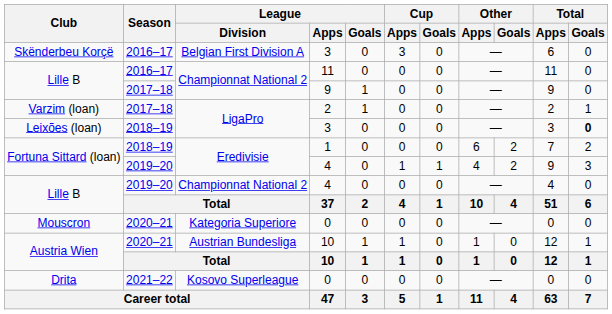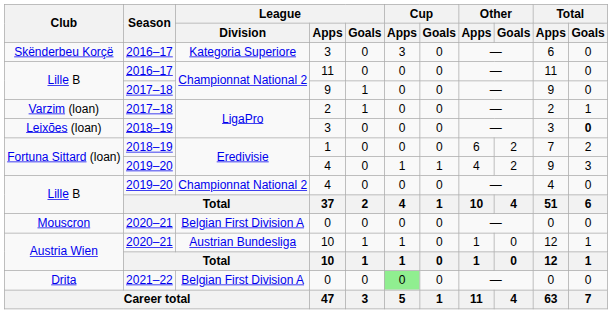 <table class="wikitable" style="text-align:center">
 <tr>
 <th rowspan="2">Club</th>
 <th rowspan="2">Season</th>
 <th colspan="3">League</th>
 <th colspan="2">Cup</th>
 <th colspan="2">Other</th>
 <th colspan="2">Total</th>
 </tr>
 <tr>
 <th>Division</th>
 <th>Apps</th>
 <th>Goals</th>
 <th>Apps</th>
 <th>Goals</th>
 <th>Apps</th>
 <th>Goals</th>
 <th>Apps</th>
 <th>Goals</th>
 </tr>
 <tr>
 <td><a href='#'>Skënderbeu Korçë</a></td>
 <td><a href='#'>2016–17</a></td>
-<td><a href='#'>Belgian First Division A</a></td>
+<td><a href='#'>Kategoria Superiore</a></td>
 <td>3</td>
 <td>0</td>
 <td>3</td>
 <td>0</td>
 <td colspan="2">—</td>
 <td>6</td>
 <td>0</td>
 </tr>
 <tr>
 <td rowspan="2"><a href='#'>Lille</a> B</td>
 <td><a href='#'>2016–17</a></td>
 <td rowspan="2"><a href='#'>Championnat National 2</a></td>
 <td>11</td>
 <td>0</td>
 <td>0</td>
 <td>0</td>
 <td colspan="2">—</td>
 <td>11</td>
 <td>0</td>
 </tr>
 <tr>
 <td><a href='#'>2017–18</a></td>
 <td>9</td>
 <td>1</td>
 <td>0</td>
 <td>0</td>
 <td colspan="2">—</td>
 <td>9</td>
 <td>0</td>
 </tr>
 <tr>
 <td><a href='#'>Varzim</a> (loan)</td>
 <td><a href='#'>2017–18</a></td>
 <td rowspan="2"><a href='#'>LigaPro</a></td>
 <td>2</td>
 <td>1</td>
 <td>0</td>
 <td>0</td>
 <td colspan="2">—</td>
 <td>2</td>
 <td>1</td>
 </tr>
 <tr>
 <td><a href='#'>Leixões</a> (loan)</td>
 <td><a href='#'>2018–19</a></td>
 <td>3</td>
 <td>0</td>
 <td>0</td>
 <td>0</td>
 <td colspan="2">—</td>
 <td>3</td>
 <td><strong>0</strong></td>
 </tr>
 <tr>
 <td rowspan="2"><a href='#'>Fortuna Sittard</a> (loan)</td>
 <td><a href='#'>2018–19</a></td>
 <td rowspan="2"><a href='#'>Eredivisie</a></td>
 <td>1</td>
 <td>0</td>
 <td>0</td>
 <td>0</td>
 <td>6</td>
 <td>2</td>
 <td>7</td>
 <td>2</td>
 </tr>
 <tr>
 <td><a href='#'>2019–20</a></td>
 <td>4</td>
 <td>0</td>
 <td>1</td>
 <td>1</td>
 <td>4</td>
 <td>2</td>
 <td>9</td>
 <td>3</td>
 </tr>
 <tr>
 <td rowspan="2"><a href='#'>Lille</a> B</td>
 <td><a href='#'>2019–20</a></td>
 <td><a href='#'>Championnat National 2</a></td>
 <td>4</td>
 <td>0</td>
 <td>0</td>
 <td>0</td>
 <td colspan="2">—</td>
 <td>4</td>
 <td>0</td>
 </tr>
 <tr>
 <th colspan="2">Total</th>
 <th>37</th>
 <th>2</th>
 <th>4</th>
 <th>1</th>
 <th>10</th>
 <th>4</th>
 <th>51</th>
 <th>6</th>
 </tr>
 <tr>
 <td><a href='#'>Mouscron</a></td>
 <td><a href='#'>2020–21</a></td>
-<td><a href='#'>Kategoria Superiore</a></td>
+<td><a href='#'>Belgian First Division A</a></td>
 <td>0</td>
 <td>0</td>
 <td>0</td>
 <td>0</td>
 <td colspan="2">—</td>
 <td>0</td>
 <td>0</td>
 </tr>
 <tr>
 <td rowspan="2"><a href='#'>Austria Wien</a></td>
 <td><a href='#'>2020–21</a></td>
 <td><a href='#'>Austrian Bundesliga</a></td>
 <td>10</td>
 <td>1</td>
 <td>1</td>
 <td>0</td>
 <td>1</td>
 <td>0</td>
 <td>12</td>
 <td>1</td>
 </tr>
 <tr>
 <th colspan="2">Total</th>
 <th>10</th>
 <th>1</th>
 <th>1</th>
 <th>0</th>
 <th>1</th>
 <th>0</th>
 <th>12</th>
 <th>1</th>
 </tr>
 <tr>
 <td><a href='#'>Drita</a></td>
 <td><a href='#'>2021–22</a></td>
-<td><a href='#'>Kosovo Superleague</a></td>
+<td><a href='#'>Belgian First Division A</a></td>
 <td>0</td>
 <td>0</td>
-<td>0</td>
+<td style="background: lightgreen;">0</td>
 <td>0</td>
 <td colspan="2">—</td>
 <td>0</td>
 <td>0</td>
 </tr>
 <tr>
 <th colspan="3">Career total</th>
 <th>47</th>
 <th>3</th>
 <th>5</th>
 <th>1</th>
 <th>11</th>
 <th>4</th>
 <th>63</th>
 <th>7</th>
 </tr>
 </table>
